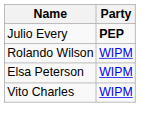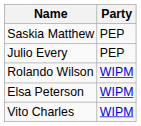 <table class="wikitable">
 <tr>
 <th>Name</th>
 <th>Party</th>
 </tr>
 <tr>
+<td>Saskia Matthew</td>
+<td>PEP</td>
+</tr>
+<tr>
 <td>Julio Every</td>
-<td><strong>PEP</strong></td>
+<td>PEP</td>
 </tr>
 <tr>
 <td>Rolando Wilson</td>
 <td><a href='#'>WIPM</a></td>
 </tr>
 <tr>
 <td>Elsa Peterson</td>
 <td><a href='#'>WIPM</a></td>
 </tr>
 <tr>
 <td>Vito Charles</td>
 <td><a href='#'>WIPM</a></td>
 </tr>
 </table>
